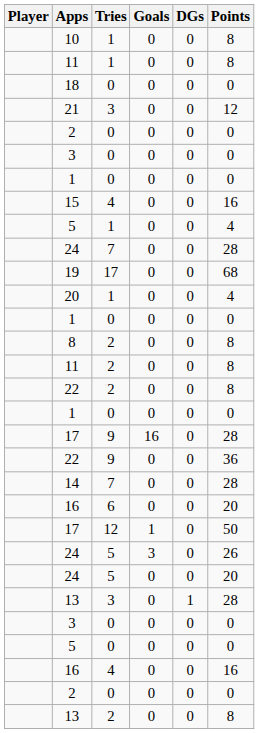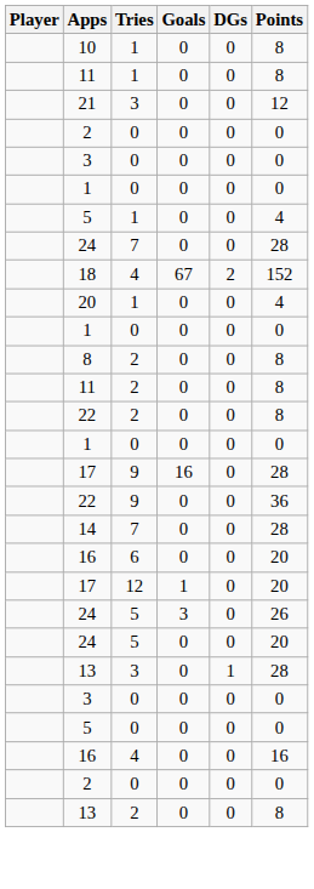 <table class="wikitable sortable" style="text-align:center;">
 <tr>
 <th><strong>Player</strong></th>
 <th><strong>Apps</strong></th>
 <th><strong>Tries</strong></th>
 <th><strong>Goals</strong></th>
 <th><strong>DGs</strong></th>
 <th><strong>Points</strong></th>
 </tr>
 <tr>
 <td align=left></td>
 <td>10</td>
 <td>1</td>
 <td>0</td>
 <td>0</td>
 <td>8</td>
 </tr>
 <tr>
 <td align=left></td>
 <td>11</td>
 <td>1</td>
 <td>0</td>
 <td>0</td>
 <td>8</td>
-</tr>
-<tr>
-<td align=left></td>
-<td>18</td>
-<td>0</td>
-<td>0</td>
-<td>0</td>
-<td>0</td>
 </tr>
 <tr>
 <td align=left></td>
 <td>21</td>
 <td>3</td>
 <td>0</td>
 <td>0</td>
 <td>12</td>
 </tr>
 <tr>
 <td align=left></td>
 <td>2</td>
 <td>0</td>
 <td>0</td>
 <td>0</td>
 <td>0</td>
 </tr>
 <tr>
 <td align=left></td>
 <td>3</td>
 <td>0</td>
 <td>0</td>
 <td>0</td>
 <td>0</td>
 </tr>
 <tr>
 <td align=left></td>
 <td>1</td>
 <td>0</td>
 <td>0</td>
 <td>0</td>
 <td>0</td>
 </tr>
 <tr>
 <td align=left></td>
-<td>15</td>
-<td>4</td>
-<td>0</td>
-<td>0</td>
-<td>16</td>
-</tr>
-<tr>
-<td align=left></td>
 <td>5</td>
 <td>1</td>
 <td>0</td>
 <td>0</td>
 <td>4</td>
 </tr>
 <tr>
 <td align=left></td>
 <td>24</td>
 <td>7</td>
 <td>0</td>
 <td>0</td>
 <td>28</td>
 </tr>
 <tr>
 <td align=left></td>
-<td>19</td>
-<td>17</td>
-<td>0</td>
-<td>0</td>
-<td>68</td>
+<td>18</td>
+<td>4</td>
+<td>67</td>
+<td>2</td>
+<td>152</td>
 </tr>
 <tr>
 <td align=left></td>
 <td>20</td>
 <td>1</td>
 <td>0</td>
 <td>0</td>
 <td>4</td>
 </tr>
 <tr>
 <td align=left></td>
 <td>1</td>
 <td>0</td>
 <td>0</td>
 <td>0</td>
 <td>0</td>
 </tr>
 <tr>
 <td align=left></td>
 <td>8</td>
 <td>2</td>
 <td>0</td>
 <td>0</td>
 <td>8</td>
 </tr>
 <tr>
 <td align=left></td>
 <td>11</td>
 <td>2</td>
 <td>0</td>
 <td>0</td>
 <td>8</td>
 </tr>
 <tr>
 <td align=left></td>
 <td>22</td>
 <td>2</td>
 <td>0</td>
 <td>0</td>
 <td>8</td>
 </tr>
 <tr>
 <td align=left></td>
 <td>1</td>
 <td>0</td>
 <td>0</td>
 <td>0</td>
 <td>0</td>
 </tr>
 <tr>
 <td align=left></td>
 <td>17</td>
 <td>9</td>
 <td>16</td>
 <td>0</td>
 <td>28</td>
 </tr>
 <tr>
 <td align=left></td>
 <td>22</td>
 <td>9</td>
 <td>0</td>
 <td>0</td>
 <td>36</td>
 </tr>
 <tr>
 <td align=left></td>
 <td>14</td>
 <td>7</td>
 <td>0</td>
 <td>0</td>
 <td>28</td>
 </tr>
 <tr>
 <td align=left></td>
 <td>16</td>
 <td>6</td>
 <td>0</td>
 <td>0</td>
 <td>20</td>
 </tr>
 <tr>
 <td align=left></td>
 <td>17</td>
 <td>12</td>
 <td>1</td>
 <td>0</td>
-<td>50</td>
+<td>20</td>
 </tr>
 <tr>
 <td align=left></td>
 <td>24</td>
 <td>5</td>
 <td>3</td>
 <td>0</td>
 <td>26</td>
 </tr>
 <tr>
 <td align=left></td>
 <td>24</td>
 <td>5</td>
 <td>0</td>
 <td>0</td>
 <td>20</td>
 </tr>
 <tr>
 <td align=left></td>
 <td>13</td>
 <td>3</td>
 <td>0</td>
 <td>1</td>
 <td>28</td>
 </tr>
 <tr>
 <td align=left></td>
 <td>3</td>
 <td>0</td>
 <td>0</td>
 <td>0</td>
 <td>0</td>
 </tr>
 <tr>
 <td align=left></td>
 <td>5</td>
 <td>0</td>
 <td>0</td>
 <td>0</td>
 <td>0</td>
 </tr>
 <tr>
 <td align=left></td>
 <td>16</td>
 <td>4</td>
 <td>0</td>
 <td>0</td>
 <td>16</td>
 </tr>
 <tr>
 <td align=left></td>
 <td>2</td>
 <td>0</td>
 <td>0</td>
 <td>0</td>
 <td>0</td>
 </tr>
 <tr>
 <td align=left></td>
 <td>13</td>
 <td>2</td>
 <td>0</td>
 <td>0</td>
 <td>8</td>
 </tr>
 </table>
